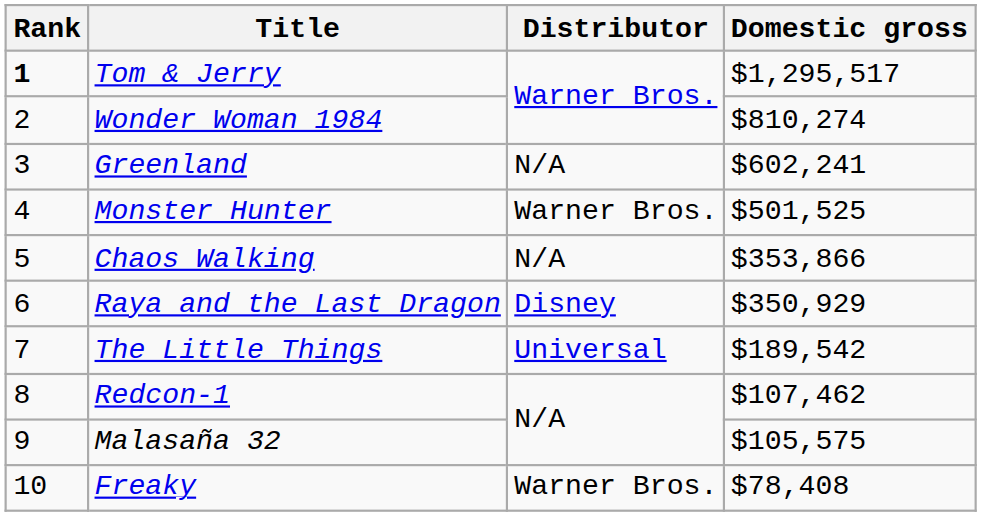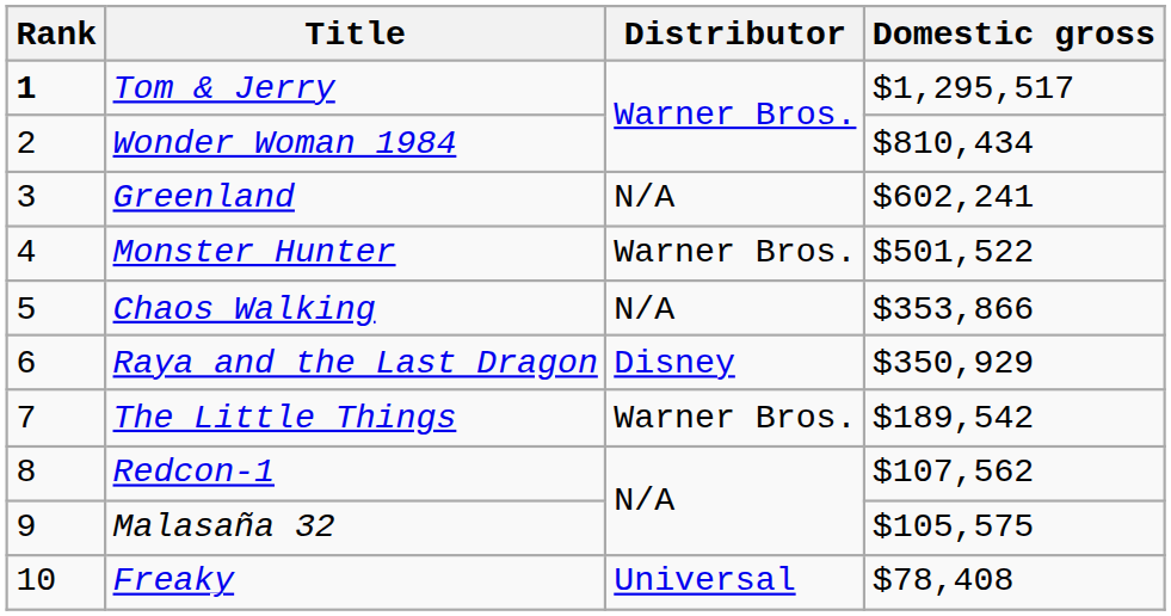 <table class="wikitable sortable" style="margin:auto; margin:auto;">
 <tr>
 <th>Rank</th>
 <th>Title</th>
 <th>Distributor</th>
 <th>Domestic gross</th>
 </tr>
 <tr>
 <td><strong>1</strong></td>
 <td><em><a href='#'>Tom & Jerry</a></em></td>
 <td rowspan="2"><a href='#'>Warner Bros.</a></td>
 <td>$1,295,517</td>
 </tr>
 <tr>
 <td>2</td>
 <td><em><a href='#'>Wonder Woman 1984</a></em></td>
-<td>$810,274</td>
+<td>$810,434</td>
 </tr>
 <tr>
 <td>3</td>
 <td><em><a href='#'>Greenland</a></em></td>
 <td>N/A</td>
 <td>$602,241</td>
 </tr>
 <tr>
 <td>4</td>
 <td><em><a href='#'>Monster Hunter</a></em></td>
 <td>Warner Bros.</td>
-<td>$501,525</td>
+<td>$501,522</td>
 </tr>
 <tr>
 <td>5</td>
 <td><em><a href='#'>Chaos Walking</a></em></td>
 <td>N/A</td>
 <td>$353,866</td>
 </tr>
 <tr>
 <td>6</td>
 <td><em><a href='#'>Raya and the Last Dragon</a></em></td>
 <td><a href='#'>Disney</a></td>
 <td>$350,929</td>
 </tr>
 <tr>
 <td>7</td>
 <td><em><a href='#'>The Little Things</a></em></td>
-<td><a href='#'>Universal</a></td>
+<td>Warner Bros.</td>
 <td>$189,542</td>
 </tr>
 <tr>
 <td>8</td>
 <td><em><a href='#'>Redcon-1</a></em></td>
 <td rowspan="2">N/A</td>
-<td>$107,462</td>
+<td>$107,562</td>
 </tr>
 <tr>
 <td>9</td>
 <td><em>Malasaña 32</em></td>
 <td>$105,575</td>
 </tr>
 <tr>
 <td>10</td>
 <td><em><a href='#'>Freaky</a></em></td>
-<td>Warner Bros.</td>
+<td><a href='#'>Universal</a></td>
 <td>$78,408</td>
 </tr>
 </table>
